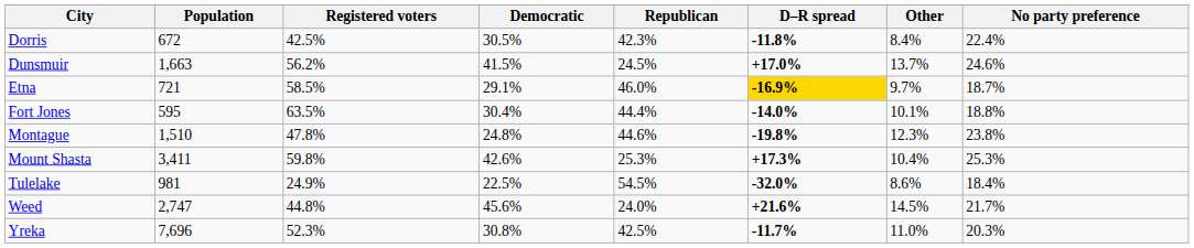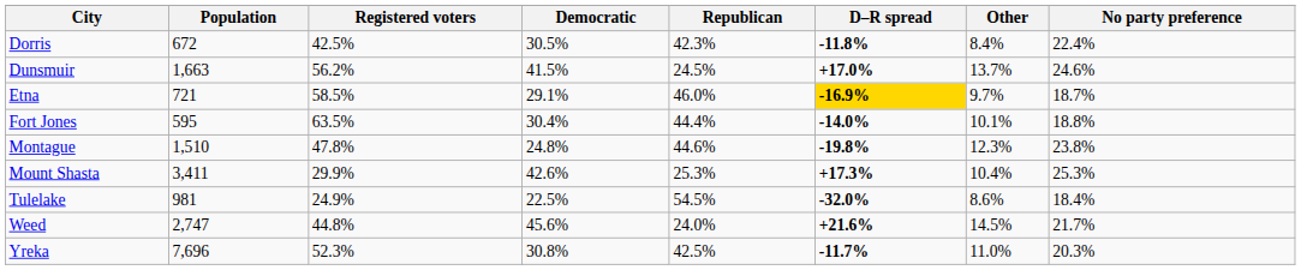 <table class="wikitable collapsible collapsed sortable" style="width: 100%;">
 <tr>
 </tr>
 <tr>
 <th>City</th>
 <th data-sort-type="number">Population</th>
 <th data-sort-type="number">Registered voters<br></th>
 <th data-sort-type="number">Democratic</th>
 <th data-sort-type="number">Republican</th>
 <th data-sort-type="number">D–R spread</th>
 <th data-sort-type="number">Other</th>
 <th data-sort-type="number">No party preference</th>
 </tr>
 <tr>
 <td><a href='#'>Dorris</a></td>
 <td>672</td>
 <td>42.5%</td>
 <td>30.5%</td>
 <td>42.3%</td>
 <td><span><strong>-11.8%</strong></span></td>
 <td>8.4%</td>
 <td>22.4%</td>
 </tr>
 <tr>
 <td><a href='#'>Dunsmuir</a></td>
 <td>1,663</td>
 <td>56.2%</td>
 <td>41.5%</td>
 <td>24.5%</td>
 <td><span><strong>+17.0%</strong></span></td>
 <td>13.7%</td>
 <td>24.6%</td>
 </tr>
 <tr>
 <td><a href='#'>Etna</a></td>
 <td>721</td>
 <td>58.5%</td>
 <td>29.1%</td>
 <td>46.0%</td>
 <td style="background: gold;"><span><strong>-16.9%</strong></span></td>
 <td>9.7%</td>
 <td>18.7%</td>
 </tr>
 <tr>
 <td><a href='#'>Fort Jones</a></td>
 <td>595</td>
 <td>63.5%</td>
 <td>30.4%</td>
 <td>44.4%</td>
 <td><span><strong>-14.0%</strong></span></td>
 <td>10.1%</td>
 <td>18.8%</td>
 </tr>
 <tr>
 <td><a href='#'>Montague</a></td>
 <td>1,510</td>
 <td>47.8%</td>
 <td>24.8%</td>
 <td>44.6%</td>
 <td><span><strong>-19.8%</strong></span></td>
 <td>12.3%</td>
 <td>23.8%</td>
 </tr>
 <tr>
 <td><a href='#'>Mount Shasta</a></td>
 <td>3,411</td>
-<td>59.8%</td>
+<td>29.9%</td>
 <td>42.6%</td>
 <td>25.3%</td>
 <td><span><strong>+17.3%</strong></span></td>
 <td>10.4%</td>
 <td>25.3%</td>
 </tr>
 <tr>
 <td><a href='#'>Tulelake</a></td>
 <td>981</td>
 <td>24.9%</td>
 <td>22.5%</td>
 <td>54.5%</td>
 <td><span><strong>-32.0%</strong></span></td>
 <td>8.6%</td>
 <td>18.4%</td>
 </tr>
 <tr>
 <td><a href='#'>Weed</a></td>
 <td>2,747</td>
 <td>44.8%</td>
 <td>45.6%</td>
 <td>24.0%</td>
 <td><span><strong>+21.6%</strong></span></td>
 <td>14.5%</td>
 <td>21.7%</td>
 </tr>
 <tr>
 <td><a href='#'>Yreka</a></td>
 <td>7,696</td>
 <td>52.3%</td>
 <td>30.8%</td>
 <td>42.5%</td>
 <td><span><strong>-11.7%</strong></span></td>
 <td>11.0%</td>
 <td>20.3%</td>
 </tr>
 </table>
